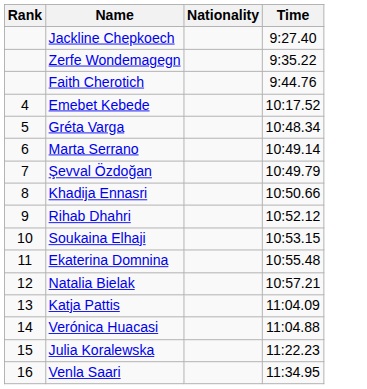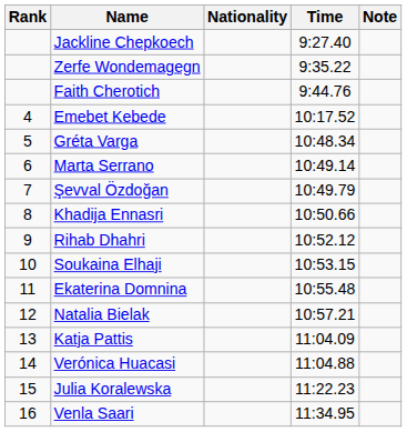 <table class="wikitable sortable" style="text-align:center">
 <tr>
 <th>Rank</th>
 <th>Name</th>
 <th>Nationality</th>
 <th>Time</th>
+<th>Note</th>
 </tr>
 <tr>
 <td></td>
 <td align=left><a href='#'>Jackline Chepkoech</a></td>
 <td align=left></td>
 <td>9:27.40</td>
+<td></td>
 </tr>
 <tr>
 <td></td>
 <td align=left><a href='#'>Zerfe Wondemagegn</a></td>
 <td align=left></td>
 <td>9:35.22</td>
+<td></td>
 </tr>
 <tr>
 <td></td>
 <td align=left><a href='#'>Faith Cherotich</a></td>
 <td align=left></td>
 <td>9:44.76</td>
+<td></td>
 </tr>
 <tr>
 <td>4</td>
 <td align=left><a href='#'>Emebet Kebede</a></td>
 <td align=left></td>
 <td>10:17.52</td>
+<td></td>
 </tr>
 <tr>
 <td>5</td>
 <td align=left><a href='#'>Gréta Varga</a></td>
 <td align=left></td>
 <td>10:48.34</td>
+<td></td>
 </tr>
 <tr>
 <td>6</td>
 <td align=left><a href='#'>Marta Serrano</a></td>
 <td align=left></td>
 <td>10:49.14</td>
+<td></td>
 </tr>
 <tr>
 <td>7</td>
 <td align=left><a href='#'>Şevval Özdoğan</a></td>
 <td align=left></td>
 <td>10:49.79</td>
+<td></td>
 </tr>
 <tr>
 <td>8</td>
 <td align=left><a href='#'>Khadija Ennasri</a></td>
 <td align=left></td>
 <td>10:50.66</td>
+<td></td>
 </tr>
 <tr>
 <td>9</td>
 <td align=left><a href='#'>Rihab Dhahri</a></td>
 <td align=left></td>
 <td>10:52.12</td>
+<td></td>
 </tr>
 <tr>
 <td>10</td>
 <td align=left><a href='#'>Soukaina Elhaji</a></td>
 <td align=left></td>
 <td>10:53.15</td>
+<td></td>
 </tr>
 <tr>
 <td>11</td>
 <td align=left><a href='#'>Ekaterina Domnina</a></td>
 <td align=left></td>
 <td>10:55.48</td>
+<td></td>
 </tr>
 <tr>
 <td>12</td>
 <td align=left><a href='#'>Natalia Bielak</a></td>
 <td align=left></td>
 <td>10:57.21</td>
+<td></td>
 </tr>
 <tr>
 <td>13</td>
 <td align=left><a href='#'>Katja Pattis</a></td>
 <td align=left></td>
 <td>11:04.09</td>
+<td></td>
 </tr>
 <tr>
 <td>14</td>
 <td align=left><a href='#'>Verónica Huacasi</a></td>
 <td align=left></td>
 <td>11:04.88</td>
+<td></td>
 </tr>
 <tr>
 <td>15</td>
 <td align=left><a href='#'>Julia Koralewska</a></td>
 <td align=left></td>
 <td>11:22.23</td>
+<td></td>
 </tr>
 <tr>
 <td>16</td>
 <td align=left><a href='#'>Venla Saari</a></td>
 <td align=left></td>
 <td>11:34.95</td>
+<td></td>
 </tr>
 </table>
